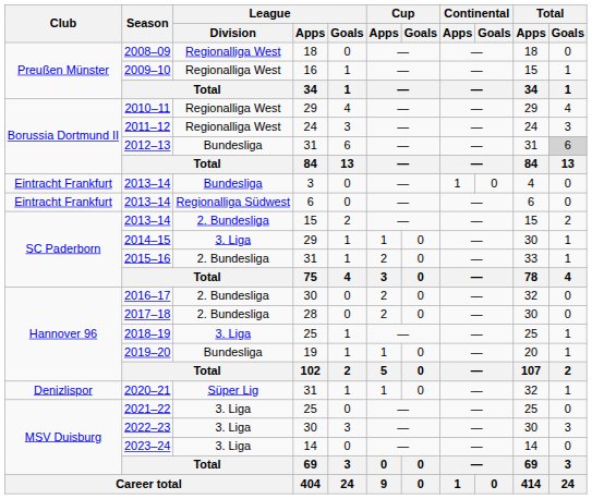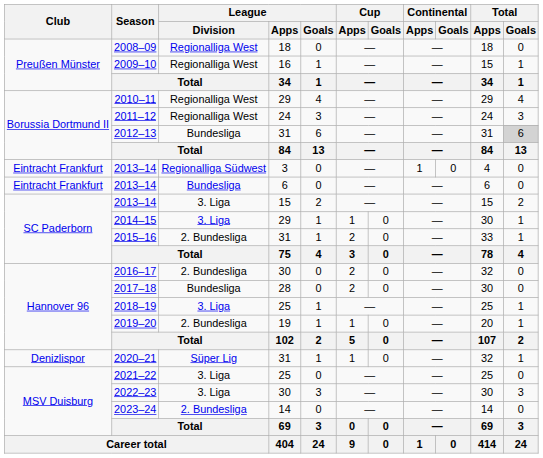 <table class="wikitable" style="text-align:center">
 <tr>
 <th rowspan="2">Club</th>
 <th rowspan="2">Season</th>
 <th colspan="3">League</th>
 <th colspan="2">Cup</th>
 <th colspan="2">Continental</th>
 <th colspan="2">Total</th>
 </tr>
 <tr>
 <th>Division</th>
 <th>Apps</th>
 <th>Goals</th>
 <th>Apps</th>
 <th>Goals</th>
 <th>Apps</th>
 <th>Goals</th>
 <th>Apps</th>
 <th>Goals</th>
 </tr>
 <tr>
 <td rowspan="3"><a href='#'>Preußen Münster</a></td>
 <td><a href='#'>2008–09</a></td>
 <td><a href='#'>Regionalliga West</a></td>
 <td>18</td>
 <td>0</td>
 <td colspan="2">—</td>
 <td colspan="2">—</td>
 <td>18</td>
 <td>0</td>
 </tr>
 <tr>
 <td><a href='#'>2009–10</a></td>
 <td>Regionalliga West</td>
 <td>16</td>
 <td>1</td>
 <td colspan="2">—</td>
 <td colspan="2">—</td>
 <td>15</td>
 <td>1</td>
 </tr>
 <tr>
 <th colspan="2">Total</th>
 <th>34</th>
 <th>1</th>
 <th colspan="2">—</th>
 <th colspan="2">—</th>
 <th>34</th>
 <th>1</th>
 </tr>
 <tr>
 <td rowspan="4"><a href='#'>Borussia Dortmund II</a></td>
 <td><a href='#'>2010–11</a></td>
 <td>Regionalliga West</td>
 <td>29</td>
 <td>4</td>
 <td colspan="2">—</td>
 <td colspan="2">—</td>
 <td>29</td>
 <td>4</td>
 </tr>
 <tr>
 <td><a href='#'>2011–12</a></td>
 <td>Regionalliga West</td>
 <td>24</td>
 <td>3</td>
 <td colspan="2">—</td>
 <td colspan="2">—</td>
 <td>24</td>
 <td>3</td>
 </tr>
 <tr>
 <td><a href='#'>2012–13</a></td>
 <td>Bundesliga</td>
 <td>31</td>
 <td>6</td>
 <td colspan="2">—</td>
 <td colspan="2">—</td>
 <td>31</td>
 <td style="background: lightgrey;">6</td>
 </tr>
 <tr>
 <th colspan="2">Total</th>
 <th>84</th>
 <th>13</th>
 <th colspan="2">—</th>
 <th colspan="2">—</th>
 <th>84</th>
 <th>13</th>
 </tr>
 <tr>
 <td><a href='#'>Eintracht Frankfurt</a></td>
 <td><a href='#'>2013–14</a></td>
-<td><a href='#'>Bundesliga</a></td>
+<td><a href='#'>Regionalliga Südwest</a></td>
 <td>3</td>
 <td>0</td>
 <td colspan="2">—</td>
 <td>1</td>
 <td>0</td>
 <td>4</td>
 <td>0</td>
 </tr>
 <tr>
 <td><a href='#'>Eintracht Frankfurt</a></td>
 <td><a href='#'>2013–14</a></td>
-<td><a href='#'>Regionalliga Südwest</a></td>
+<td><a href='#'>Bundesliga</a></td>
 <td>6</td>
 <td>0</td>
 <td colspan="2">—</td>
 <td colspan="2">—</td>
 <td>6</td>
 <td>0</td>
 </tr>
 <tr>
 <td rowspan="4"><a href='#'>SC Paderborn</a></td>
 <td><a href='#'>2013–14</a></td>
-<td><a href='#'>2. Bundesliga</a></td>
+<td>3. Liga</td>
 <td>15</td>
 <td>2</td>
 <td colspan="2">—</td>
 <td colspan="2">—</td>
 <td>15</td>
 <td>2</td>
 </tr>
 <tr>
 <td><a href='#'>2014–15</a></td>
 <td><a href='#'>3. Liga</a></td>
 <td>29</td>
 <td>1</td>
 <td>1</td>
 <td>0</td>
 <td colspan="2">—</td>
 <td>30</td>
 <td>1</td>
 </tr>
 <tr>
 <td><a href='#'>2015–16</a></td>
 <td>2. Bundesliga</td>
 <td>31</td>
 <td>1</td>
 <td>2</td>
 <td>0</td>
 <td colspan="2">—</td>
 <td>33</td>
 <td>1</td>
 </tr>
 <tr>
 <th colspan="2">Total</th>
 <th>75</th>
 <th>4</th>
 <th>3</th>
 <th>0</th>
 <th colspan="2">—</th>
 <th>78</th>
 <th>4</th>
 </tr>
 <tr>
 <td rowspan="5"><a href='#'>Hannover 96</a></td>
 <td><a href='#'>2016–17</a></td>
 <td>2. Bundesliga</td>
 <td>30</td>
 <td>0</td>
 <td>2</td>
 <td>0</td>
 <td colspan="2">—</td>
 <td>32</td>
 <td>0</td>
 </tr>
 <tr>
 <td><a href='#'>2017–18</a></td>
-<td>2. Bundesliga</td>
+<td>Bundesliga</td>
 <td>28</td>
 <td>0</td>
 <td>2</td>
 <td>0</td>
 <td colspan="2">—</td>
 <td>30</td>
 <td>0</td>
 </tr>
 <tr>
 <td><a href='#'>2018–19</a></td>
 <td><a href='#'>3. Liga</a></td>
 <td>25</td>
 <td>1</td>
 <td colspan="2">—</td>
 <td colspan="2">—</td>
 <td>25</td>
 <td>1</td>
 </tr>
 <tr>
 <td><a href='#'>2019–20</a></td>
-<td>Bundesliga</td>
+<td>2. Bundesliga</td>
 <td>19</td>
 <td>1</td>
 <td>1</td>
 <td>0</td>
 <td colspan="2">—</td>
 <td>20</td>
 <td>1</td>
 </tr>
 <tr>
 <th colspan="2">Total</th>
 <th>102</th>
 <th>2</th>
 <th>5</th>
 <th>0</th>
 <th colspan="2">—</th>
 <th>107</th>
 <th>2</th>
 </tr>
 <tr>
 <td><a href='#'>Denizlispor</a></td>
 <td><a href='#'>2020–21</a></td>
 <td><a href='#'>Süper Lig</a></td>
 <td>31</td>
 <td>1</td>
 <td>1</td>
 <td>0</td>
 <td colspan="2">—</td>
 <td>32</td>
 <td>1</td>
 </tr>
 <tr>
 <td rowspan=4><a href='#'>MSV Duisburg</a></td>
 <td><a href='#'>2021–22</a></td>
 <td>3. Liga</td>
 <td>25</td>
 <td>0</td>
 <td colspan="2">—</td>
 <td colspan="2">—</td>
 <td>25</td>
 <td>0</td>
 </tr>
 <tr>
 <td><a href='#'>2022–23</a></td>
 <td>3. Liga</td>
 <td>30</td>
 <td>3</td>
 <td colspan="2">—</td>
 <td colspan="2">—</td>
 <td>30</td>
 <td>3</td>
 </tr>
 <tr>
 <td><a href='#'>2023–24</a></td>
-<td>3. Liga</td>
+<td><a href='#'>2. Bundesliga</a></td>
 <td>14</td>
 <td>0</td>
 <td colspan="2">—</td>
 <td colspan="2">—</td>
 <td>14</td>
 <td>0</td>
 </tr>
 <tr>
 <th colspan="2">Total</th>
 <th>69</th>
 <th>3</th>
 <th>0</th>
 <th>0</th>
 <th colspan="2">—</th>
 <th>69</th>
 <th>3</th>
 </tr>
 <tr>
 <th colspan="3">Career total</th>
 <th>404</th>
 <th>24</th>
 <th>9</th>
 <th>0</th>
 <th>1</th>
 <th>0</th>
 <th>414</th>
 <th>24</th>
 </tr>
 </table>
